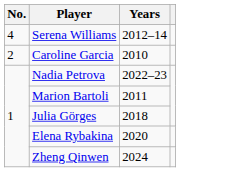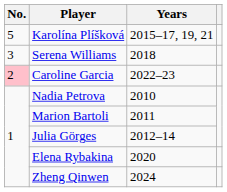 <table class="wikitable nowrap">
 <tr>
 <th scope="col">No.</th>
 <th scope="col">Player</th>
 <th scope="col">Years</th>
 <th></th>
 </tr>
 <tr>
-<td>4</td>
-<td> <a href='#'>Serena Williams</a></td>
-<td>2012–14</td>
+<td>5</td>
+<td> <a href='#'>Karolína Plíšková</a></td>
+<td>2015–17, 19, 21</td>
 <td></td>
 </tr>
 <tr>
-<td>2</td>
+<td>3</td>
+<td> <a href='#'>Serena Williams</a></td>
+<td>2018</td>
+<td></td>
+</tr>
+<tr>
+<td style="background: pink;">2</td>
 <td> <a href='#'>Caroline Garcia</a></td>
-<td>2010</td>
+<td>2022–23</td>
 <td></td>
 </tr>
 <tr>
 <td rowspan="5">1</td>
 <td> <a href='#'>Nadia Petrova</a></td>
-<td>2022–23</td>
+<td>2010</td>
 <td rowspan="3"></td>
 </tr>
 <tr>
 <td> <a href='#'>Marion Bartoli</a></td>
 <td>2011</td>
 </tr>
 <tr>
 <td> <a href='#'>Julia Görges</a></td>
-<td>2018</td>
+<td>2012–14</td>
 </tr>
 <tr>
 <td> <a href='#'>Elena Rybakina</a></td>
 <td>2020</td>
 <td></td>
 </tr>
 <tr>
 <td> <a href='#'>Zheng Qinwen</a></td>
 <td>2024</td>
 <td></td>
 </tr>
 </table>
